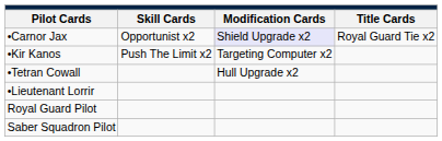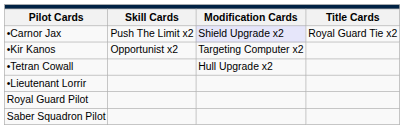 <table class="wikitable sortable">
 <tr style="background:#002244;">
 <td colspan="4"></td>
 </tr>
 <tr>
 <th>Pilot Cards</th>
 <th>Skill Cards</th>
 <th>Modification Cards</th>
 <th>Title Cards</th>
 </tr>
 <tr>
 <td>•Carnor Jax</td>
-<td>Opportunist x2</td>
+<td>Push The Limit x2</td>
 <td style="background: lavender;">Shield Upgrade x2</td>
 <td>Royal Guard Tie x2</td>
 </tr>
 <tr>
 <td>•Kir Kanos</td>
-<td>Push The Limit x2</td>
+<td>Opportunist x2</td>
 <td>Targeting Computer x2</td>
 <td></td>
 </tr>
 <tr>
 <td>•Tetran Cowall</td>
 <td></td>
 <td>Hull Upgrade x2</td>
 <td></td>
 </tr>
 <tr>
 <td>•Lieutenant Lorrir</td>
 <td></td>
 <td></td>
 <td></td>
 </tr>
 <tr>
 <td>Royal Guard Pilot</td>
 <td></td>
 <td></td>
 <td></td>
 </tr>
 <tr>
 <td>Saber Squadron Pilot</td>
 <td></td>
 <td></td>
 <td></td>
 </tr>
 </table>
